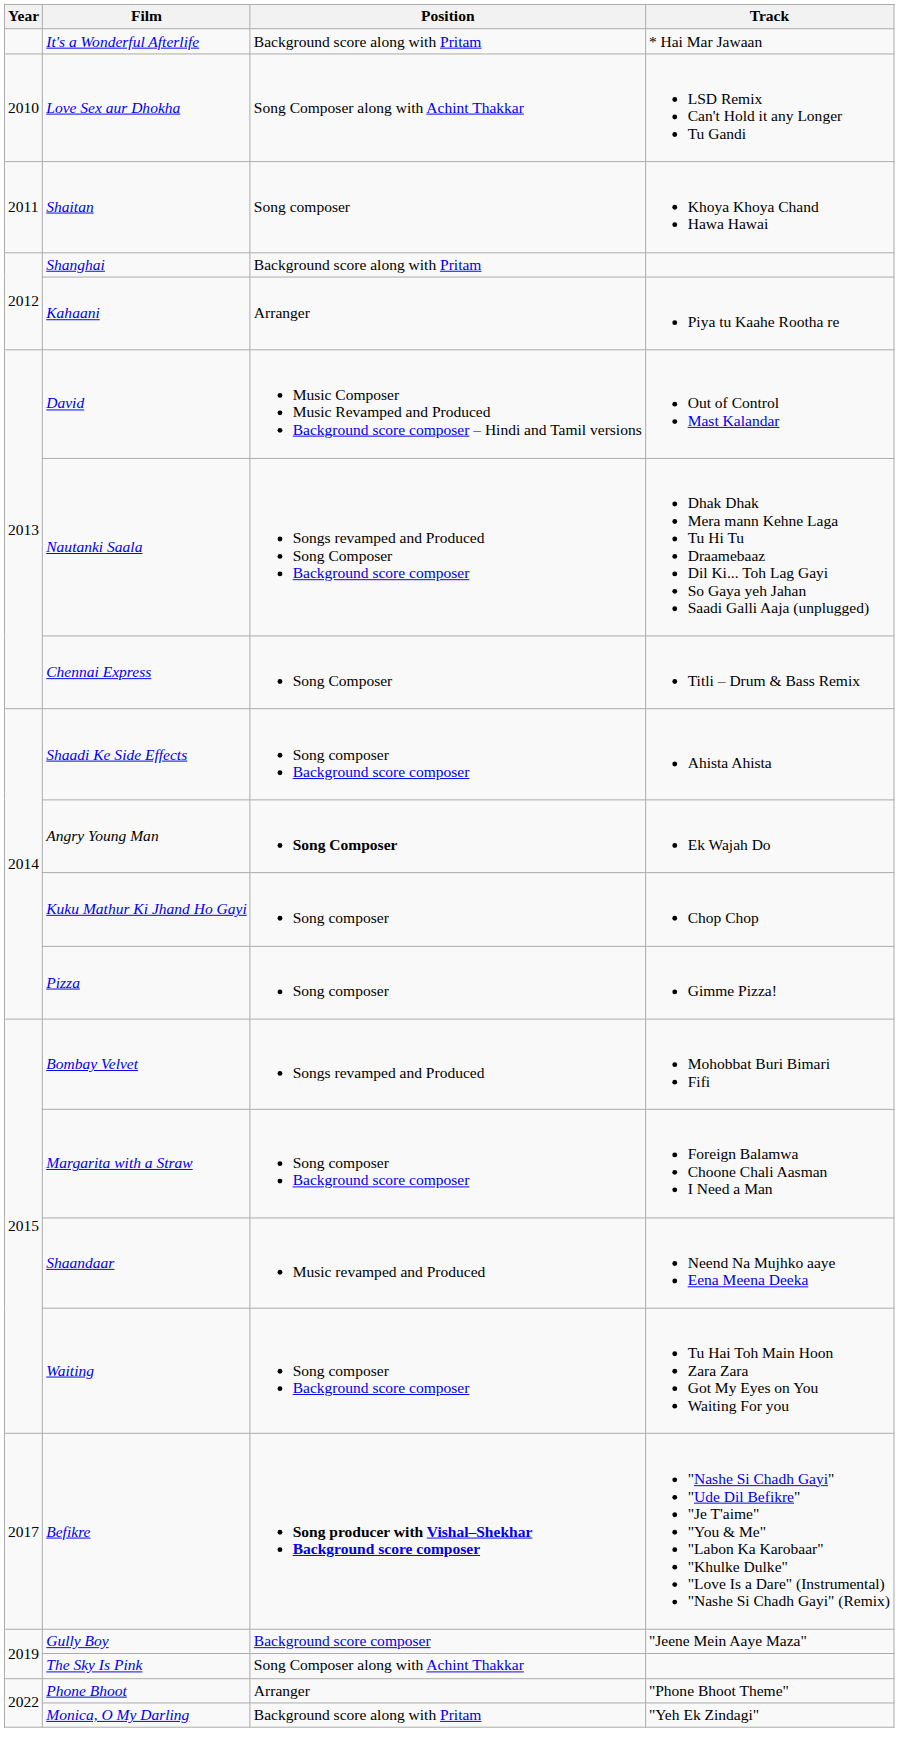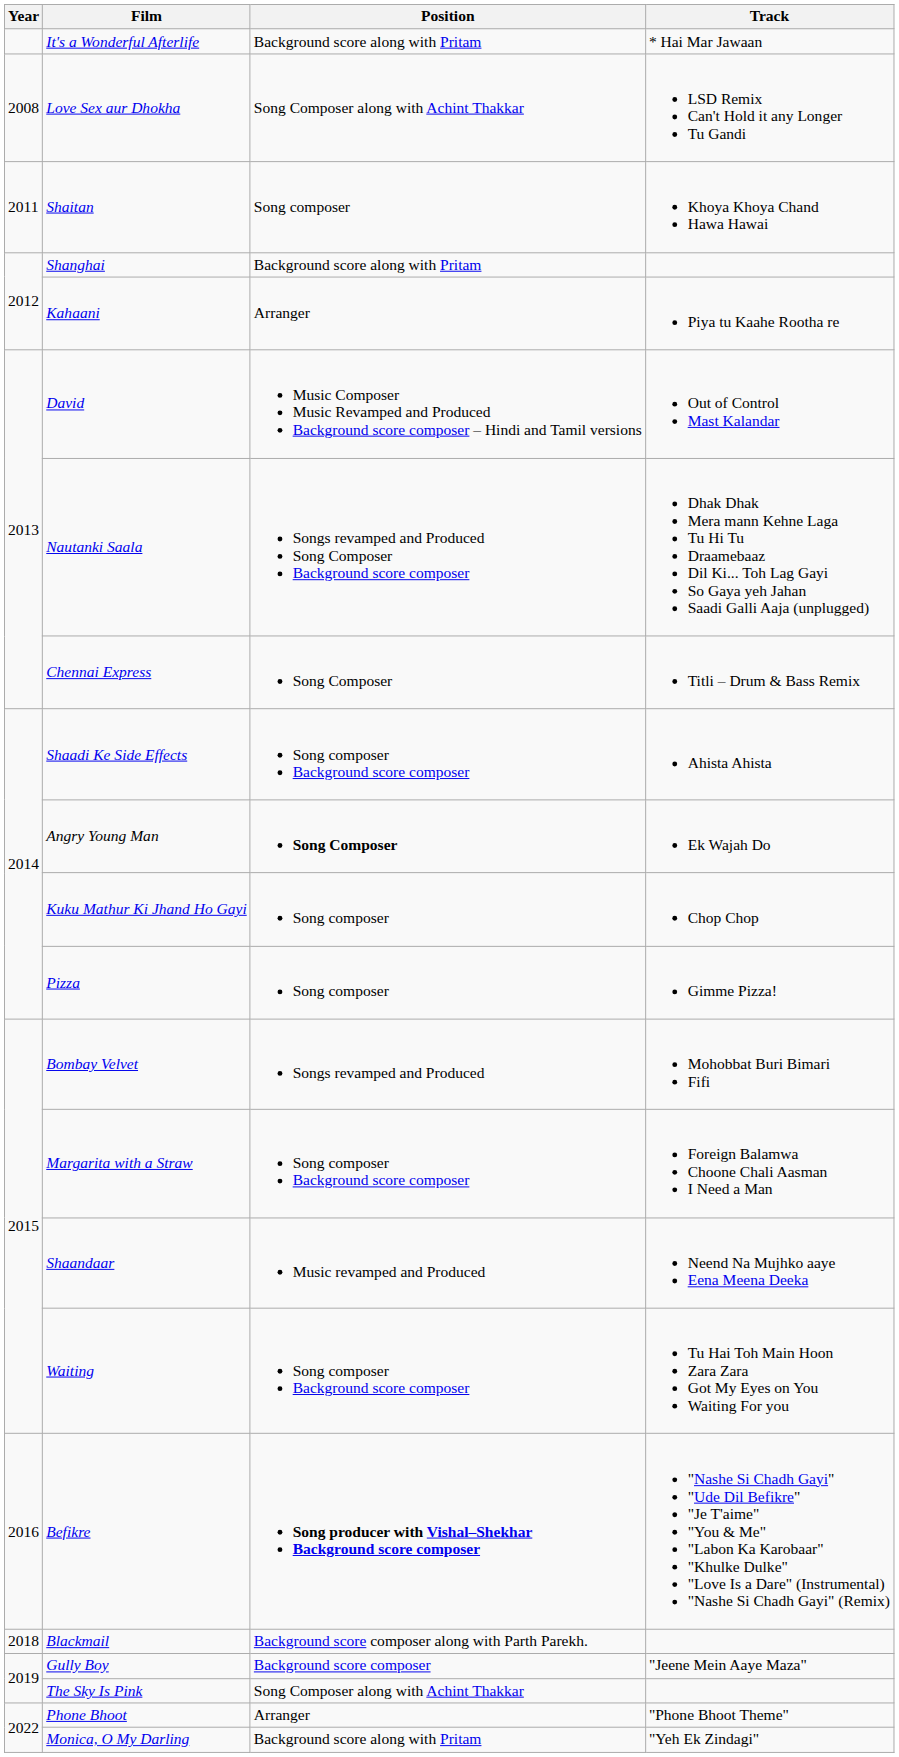 <table class="wikitable sortable">
 <tr>
 <th>Year</th>
 <th>Film</th>
 <th>Position</th>
 <th>Track</th>
 </tr>
 <tr>
 <td></td>
 <td><em><a href='#'>It's a Wonderful Afterlife</a></em></td>
 <td>Background score along with <a href='#'>Pritam</a></td>
 <td>* Hai Mar Jawaan</td>
 </tr>
 <tr>
-<td>2010</td>
+<td>2008</td>
 <td><em><a href='#'>Love Sex aur Dhokha</a></em></td>
 <td>Song Composer along with <a href='#'>Achint Thakkar</a></td>
 <td><br><ul><li>LSD Remix</li><li>Can't Hold it any Longer</li><li>Tu Gandi</li></ul></td>
 </tr>
 <tr>
 <td>2011</td>
 <td><a href='#'><em>Shaitan</em></a></td>
 <td>Song composer</td>
 <td><br><ul><li>Khoya Khoya Chand</li><li>Hawa Hawai</li></ul></td>
 </tr>
 <tr>
 <td rowspan=2>2012</td>
 <td><a href='#'><em>Shanghai</em></a></td>
 <td>Background score along with <a href='#'>Pritam</a></td>
 <td></td>
 </tr>
 <tr>
 <td><em><a href='#'>Kahaani</a></em></td>
 <td>Arranger</td>
 <td><br><ul><li>Piya tu Kaahe Rootha re</li></ul></td>
 </tr>
 <tr>
 <td rowspan=3>2013</td>
 <td><a href='#'><em>David</em></a></td>
 <td><br><ul><li>Music Composer</li><li>Music Revamped and Produced</li><li><a href='#'>Background score composer</a> – Hindi and Tamil versions</li></ul></td>
 <td><br><ul><li>Out of Control</li><li><a href='#'>Mast Kalandar</a></li></ul></td>
 </tr>
 <tr>
 <td><em><a href='#'>Nautanki Saala</a></em></td>
 <td><br><ul><li>Songs revamped and Produced</li><li>Song Composer</li><li><a href='#'>Background score composer</a></li></ul></td>
 <td><br><ul><li>Dhak Dhak</li><li>Mera mann Kehne Laga</li><li>Tu Hi Tu</li><li>Draamebaaz</li><li>Dil Ki... Toh Lag Gayi</li><li>So Gaya yeh Jahan</li><li>Saadi Galli Aaja (unplugged)</li></ul></td>
 </tr>
 <tr>
 <td><em><a href='#'>Chennai Express</a></em></td>
 <td><br><ul><li>Song Composer</li></ul></td>
 <td><br><ul><li>Titli – Drum & Bass Remix</li></ul></td>
 </tr>
 <tr>
 <td rowspan=4>2014</td>
 <td><em><a href='#'>Shaadi Ke Side Effects</a></em></td>
 <td><br><ul><li>Song composer</li><li><a href='#'>Background score composer</a></li></ul></td>
 <td><br><ul><li>Ahista Ahista</li></ul></td>
 </tr>
 <tr>
 <td><em>Angry Young Man</em></td>
 <td><strong><br><ul><li>Song Composer</li></ul></strong></td>
 <td><br><ul><li>Ek Wajah Do</li></ul></td>
 </tr>
 <tr>
 <td><em><a href='#'>Kuku Mathur Ki Jhand Ho Gayi</a></em></td>
 <td><br><ul><li>Song composer</li></ul></td>
 <td><br><ul><li>Chop Chop</li></ul></td>
 </tr>
 <tr>
 <td><a href='#'><em>Pizza</em></a></td>
 <td><br><ul><li>Song composer</li></ul></td>
 <td><br><ul><li>Gimme Pizza!</li></ul></td>
 </tr>
 <tr>
 <td rowspan=4>2015</td>
 <td><em><a href='#'>Bombay Velvet</a></em></td>
 <td><br><ul><li>Songs revamped and Produced</li></ul></td>
 <td><br><ul><li>Mohobbat Buri Bimari</li><li>Fifi</li></ul></td>
 </tr>
 <tr>
 <td><em><a href='#'>Margarita with a Straw</a></em></td>
 <td><br><ul><li>Song composer</li><li><a href='#'>Background score composer</a></li></ul></td>
 <td><br><ul><li>Foreign Balamwa</li><li>Choone Chali Aasman</li><li>I Need a Man</li></ul></td>
 </tr>
 <tr>
 <td><a href='#'><em>Shaandaar</em></a></td>
 <td><br><ul><li>Music revamped and Produced</li></ul></td>
 <td><br><ul><li>Neend Na Mujhko aaye</li><li><a href='#'>Eena Meena Deeka</a></li></ul></td>
 </tr>
 <tr>
 <td><a href='#'><em>Waiting</em></a></td>
 <td><br><ul><li>Song composer</li><li><a href='#'>Background score composer</a></li></ul></td>
 <td><br><ul><li>Tu Hai Toh Main Hoon</li><li>Zara Zara</li><li>Got My Eyes on You</li><li>Waiting For you</li></ul></td>
 </tr>
 <tr>
-<td>2017</td>
+<td>2016</td>
 <td><em><a href='#'>Befikre</a></em></td>
 <td><strong><br><ul><li>Song producer with <a href='#'>Vishal–Shekhar</a></li><li><a href='#'>Background score composer</a></li></ul></strong></td>
 <td><br><ul><li>"<a href='#'>Nashe Si Chadh Gayi</a>"</li><li>"<a href='#'>Ude Dil Befikre</a>"</li><li>"Je T'aime"</li><li>"You & Me"</li><li>"Labon Ka Karobaar"</li><li>"Khulke Dulke"</li><li>"Love Is a Dare" (Instrumental)</li><li>"Nashe Si Chadh Gayi" (Remix)</li></ul></td>
+</tr>
+<tr>
+<td>2018</td>
+<td><em><a href='#'>Blackmail</a></em></td>
+<td><a href='#'>Background score</a> composer along with Parth Parekh.</td>
+<td></td>
 </tr>
 <tr>
 <td rowspan=2>2019</td>
 <td><em><a href='#'>Gully Boy</a></em></td>
 <td><a href='#'>Background score composer</a></td>
 <td>"Jeene Mein Aaye Maza"</td>
 </tr>
 <tr>
 <td><em><a href='#'>The Sky Is Pink</a></em></td>
 <td>Song Composer along with <a href='#'>Achint Thakkar</a></td>
 <td></td>
 </tr>
 <tr>
 <td rowspan="2">2022</td>
 <td><a href='#'><em>Phone Bhoot</em></a></td>
 <td>Arranger</td>
 <td>"Phone Bhoot Theme"</td>
 </tr>
 <tr>
 <td><em><a href='#'>Monica, O My Darling</a></em></td>
 <td>Background score along with <a href='#'>Pritam</a></td>
 <td>"Yeh Ek Zindagi"</td>
 </tr>
 </table>
